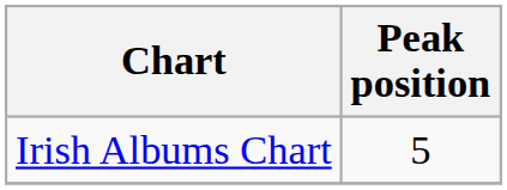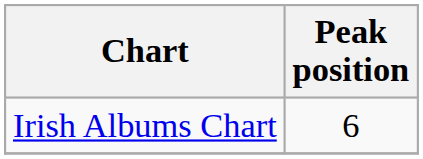 <table class="wikitable sortable">
 <tr>
 <th>Chart</th>
 <th>Peak<br>position</th>
 </tr>
 <tr>
 <td><a href='#'>Irish Albums Chart</a></td>
-<td align="center">5</td>
+<td align="center">6</td>
 </tr>
 <tr>
 </tr>
 </table>
